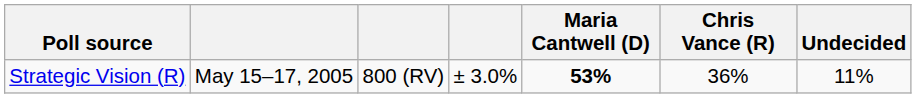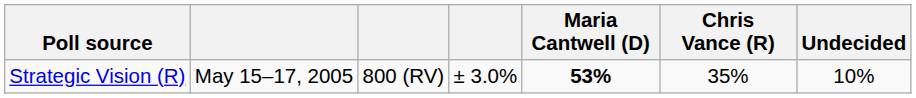 <table class="wikitable" style="text-align:center">
 <tr valign= bottom>
 <th>Poll source</th>
 <th></th>
 <th></th>
 <th></th>
 <th style="width:100px;">Maria<br>Cantwell (D)</th>
 <th style="width:100px;">Chris<br>Vance (R)</th>
 <th>Undecided</th>
 </tr>
 <tr>
 <td align=left><a href='#'>Strategic Vision (R)</a></td>
 <td>May 15–17, 2005</td>
 <td>800 (RV)</td>
 <td>± 3.0%</td>
 <td><strong>53%</strong></td>
-<td>36%</td>
-<td>11%</td>
+<td>35%</td>
+<td>10%</td>
 </tr>
 </table>
